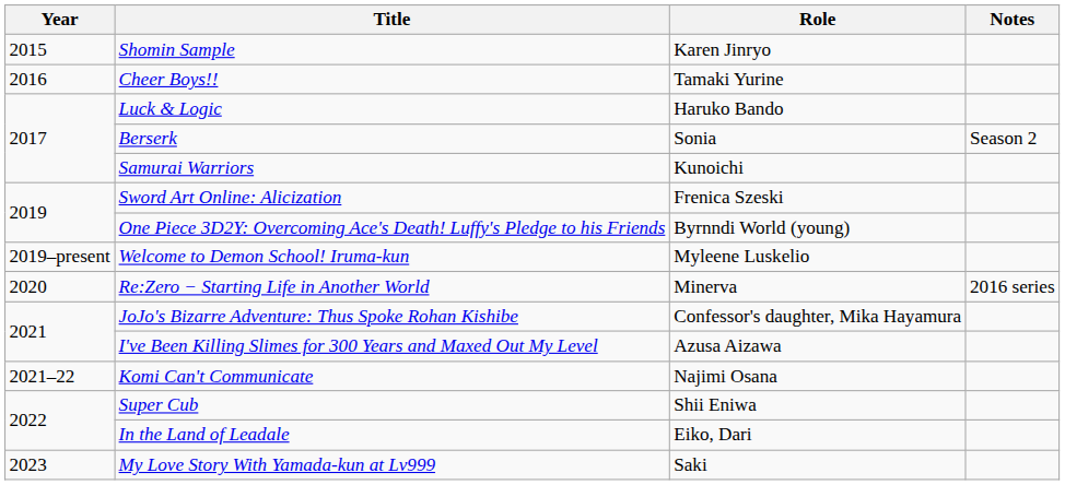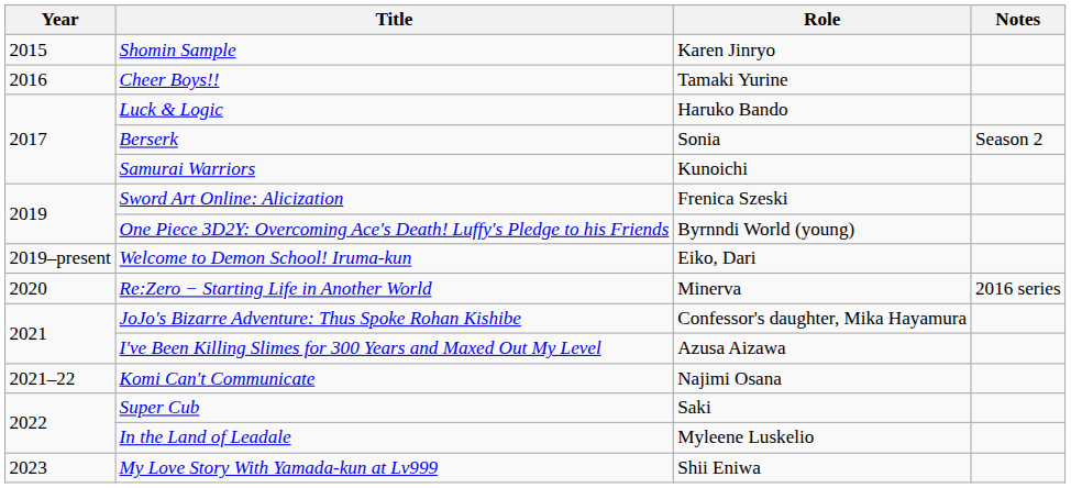 <table class="wikitable sortable">
 <tr>
 <th>Year</th>
 <th>Title</th>
 <th>Role</th>
 <th>Notes</th>
 </tr>
 <tr>
 <td>2015</td>
 <td><em><a href='#'>Shomin Sample</a></em></td>
 <td>Karen Jinryo</td>
 <td></td>
 </tr>
 <tr>
 <td>2016</td>
 <td><em><a href='#'>Cheer Boys!!</a></em></td>
 <td>Tamaki Yurine</td>
 <td></td>
 </tr>
 <tr>
 <td rowspan="3">2017</td>
 <td><em><a href='#'>Luck & Logic</a></em></td>
 <td>Haruko Bando</td>
 <td></td>
 </tr>
 <tr>
 <td><a href='#'><em>Berserk</em></a></td>
 <td>Sonia</td>
 <td>Season 2</td>
 </tr>
 <tr>
 <td><a href='#'><em>Samurai Warriors</em></a></td>
 <td>Kunoichi</td>
 <td></td>
 </tr>
 <tr>
 <td rowspan="2">2019</td>
 <td><em><a href='#'>Sword Art Online: Alicization</a></em></td>
 <td>Frenica Szeski</td>
 <td></td>
 </tr>
 <tr>
 <td><a href='#'><em>One Piece 3D2Y: Overcoming Ace's Death! Luffy's Pledge to his Friends</em></a></td>
 <td>Byrnndi World (young)</td>
 <td></td>
 </tr>
 <tr>
 <td>2019–present</td>
 <td><em><a href='#'>Welcome to Demon School! Iruma-kun</a></em></td>
-<td>Myleene Luskelio</td>
+<td>Eiko, Dari</td>
 <td></td>
 </tr>
 <tr>
 <td>2020</td>
 <td><em><a href='#'>Re:Zero − Starting Life in Another World</a></em></td>
 <td>Minerva</td>
 <td>2016 series</td>
 </tr>
 <tr>
 <td rowspan="2">2021</td>
 <td><a href='#'><em>JoJo's Bizarre Adventure: Thus Spoke Rohan Kishibe</em></a></td>
 <td>Confessor's daughter, Mika Hayamura</td>
 <td></td>
 </tr>
 <tr>
 <td><em><a href='#'>I've Been Killing Slimes for 300 Years and Maxed Out My Level</a></em></td>
 <td>Azusa Aizawa</td>
 <td></td>
 </tr>
 <tr>
 <td>2021–22</td>
 <td><em><a href='#'>Komi Can't Communicate</a></em></td>
 <td>Najimi Osana</td>
 <td></td>
 </tr>
 <tr>
 <td rowspan="2">2022</td>
 <td><a href='#'><em>Super Cub</em></a></td>
-<td>Shii Eniwa</td>
+<td>Saki</td>
 <td></td>
 </tr>
 <tr>
 <td><em><a href='#'>In the Land of Leadale</a></em></td>
-<td>Eiko, Dari</td>
+<td>Myleene Luskelio</td>
 <td></td>
 </tr>
 <tr>
 <td>2023</td>
 <td><em><a href='#'>My Love Story With Yamada-kun at Lv999</a></em></td>
-<td>Saki</td>
+<td>Shii Eniwa</td>
 <td></td>
 </tr>
 </table>
